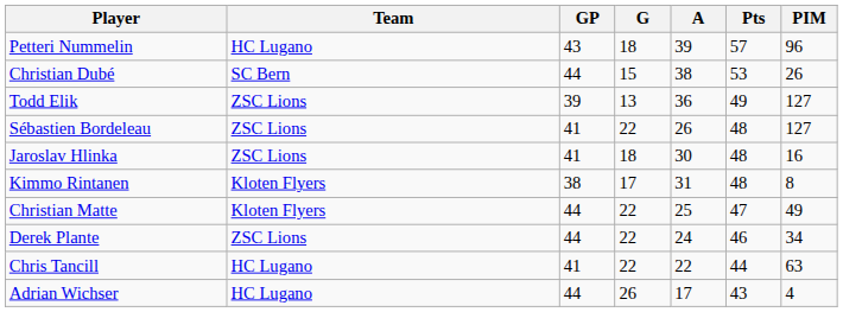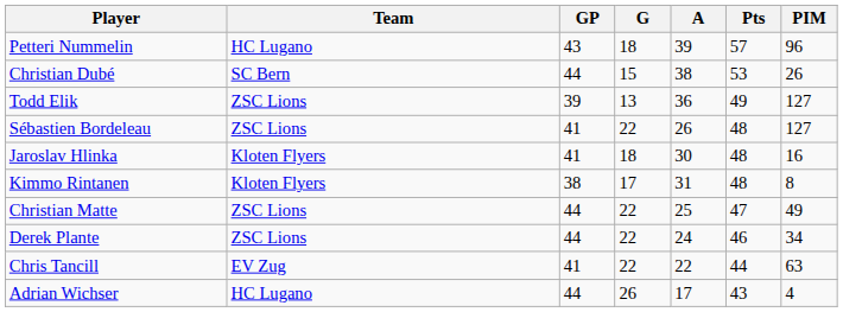 <table class="wikitable">
 <tr>
 <th bgcolor="#DDDDFF" width="20%">Player</th>
 <th bgcolor="#DDDDFF" width="30%">Team</th>
 <th bgcolor="#DDDDFF" width="5%">GP</th>
 <th bgcolor="#DDDDFF" width="5%">G</th>
 <th bgcolor="#DDDDFF" width="5%">A</th>
 <th bgcolor="#DDDDFF" width="5%">Pts</th>
 <th bgcolor="#DDDDFF" width="5%">PIM</th>
 </tr>
 <tr>
 <td><a href='#'>Petteri Nummelin</a></td>
 <td><a href='#'>HC Lugano</a></td>
 <td>43</td>
 <td>18</td>
 <td>39</td>
 <td>57</td>
 <td>96</td>
 </tr>
 <tr>
 <td><a href='#'>Christian Dubé</a></td>
 <td><a href='#'>SC Bern</a></td>
 <td>44</td>
 <td>15</td>
 <td>38</td>
 <td>53</td>
 <td>26</td>
 </tr>
 <tr>
 <td><a href='#'>Todd Elik</a></td>
 <td><a href='#'>ZSC Lions</a></td>
 <td>39</td>
 <td>13</td>
 <td>36</td>
 <td>49</td>
 <td>127</td>
 </tr>
 <tr>
 <td><a href='#'>Sébastien Bordeleau</a></td>
 <td><a href='#'>ZSC Lions</a></td>
 <td>41</td>
 <td>22</td>
 <td>26</td>
 <td>48</td>
 <td>127</td>
 </tr>
 <tr>
 <td><a href='#'>Jaroslav Hlinka</a></td>
-<td><a href='#'>ZSC Lions</a></td>
+<td><a href='#'>Kloten Flyers</a></td>
 <td>41</td>
 <td>18</td>
 <td>30</td>
 <td>48</td>
 <td>16</td>
 </tr>
 <tr>
 <td><a href='#'>Kimmo Rintanen</a></td>
 <td><a href='#'>Kloten Flyers</a></td>
 <td>38</td>
 <td>17</td>
 <td>31</td>
 <td>48</td>
 <td>8</td>
 </tr>
 <tr>
 <td><a href='#'>Christian Matte</a></td>
-<td><a href='#'>Kloten Flyers</a></td>
+<td><a href='#'>ZSC Lions</a></td>
 <td>44</td>
 <td>22</td>
 <td>25</td>
 <td>47</td>
 <td>49</td>
 </tr>
 <tr>
 <td><a href='#'>Derek Plante</a></td>
 <td><a href='#'>ZSC Lions</a></td>
 <td>44</td>
 <td>22</td>
 <td>24</td>
 <td>46</td>
 <td>34</td>
 </tr>
 <tr>
 <td><a href='#'>Chris Tancill</a></td>
-<td><a href='#'>HC Lugano</a></td>
+<td><a href='#'>EV Zug</a></td>
 <td>41</td>
 <td>22</td>
 <td>22</td>
 <td>44</td>
 <td>63</td>
 </tr>
 <tr>
 <td><a href='#'>Adrian Wichser</a></td>
 <td><a href='#'>HC Lugano</a></td>
 <td>44</td>
 <td>26</td>
 <td>17</td>
 <td>43</td>
 <td>4</td>
 </tr>
 </table>
